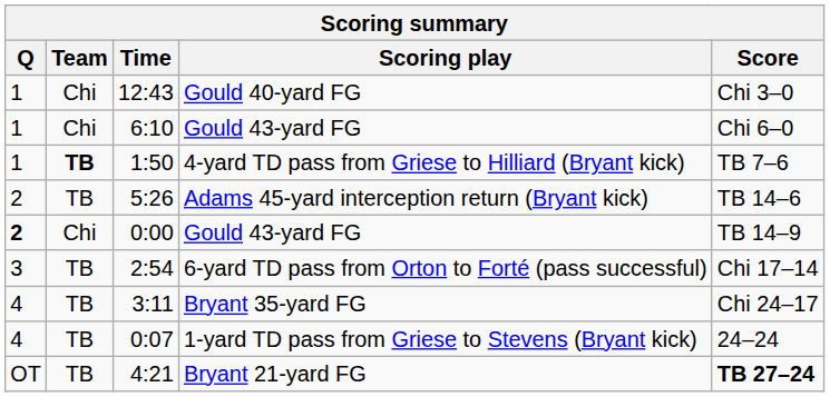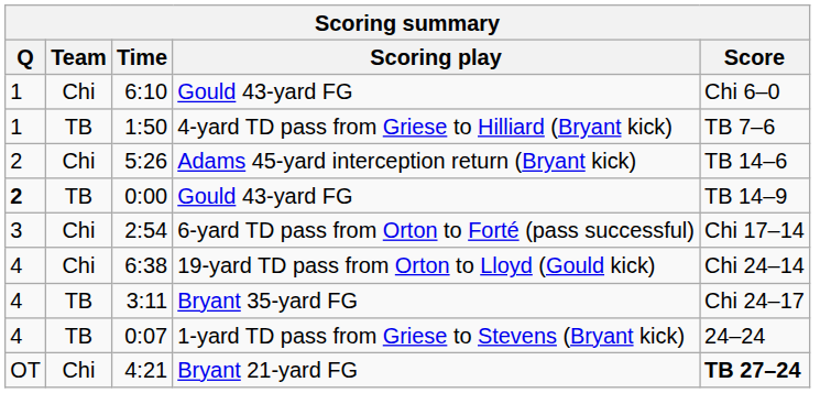 <table class="wikitable" style="font-size: 95%">
 <tr>
 <th colspan=5>Scoring summary</th>
 </tr>
 <tr>
 <th>Q</th>
 <th>Team</th>
 <th>Time</th>
 <th>Scoring play</th>
 <th>Score</th>
 </tr>
 <tr>
 <td>1</td>
 <td align=center>Chi</td>
-<td align=right>12:43</td>
-<td><a href='#'>Gould</a> 40-yard FG</td>
-<td>Chi 3–0</td>
-</tr>
-<tr>
-<td>1</td>
-<td align=center>Chi</td>
 <td align=right>6:10</td>
 <td><a href='#'>Gould</a> 43-yard FG</td>
 <td>Chi 6–0</td>
 </tr>
 <tr>
 <td>1</td>
-<td align=center><strong>TB</strong></td>
+<td align=center>TB</td>
 <td align=right>1:50</td>
 <td>4-yard TD pass from <a href='#'>Griese</a> to <a href='#'>Hilliard</a> (<a href='#'>Bryant</a> kick)</td>
 <td>TB 7–6</td>
 </tr>
 <tr>
 <td>2</td>
-<td align=center>TB</td>
+<td align=center>Chi</td>
 <td align=right>5:26</td>
 <td><a href='#'>Adams</a> 45-yard interception return (<a href='#'>Bryant</a> kick)</td>
 <td>TB 14–6</td>
 </tr>
 <tr>
 <td><strong>2</strong></td>
-<td align=center>Chi</td>
+<td align=center>TB</td>
 <td align=right>0:00</td>
 <td><a href='#'>Gould</a> 43-yard FG</td>
 <td>TB 14–9</td>
 </tr>
 <tr>
 <td>3</td>
-<td align=center>TB</td>
+<td align=center>Chi</td>
 <td align=right>2:54</td>
 <td>6-yard TD pass from <a href='#'>Orton</a> to <a href='#'>Forté</a> (pass successful)</td>
 <td>Chi 17–14</td>
+</tr>
+<tr>
+<td>4</td>
+<td align=center>Chi</td>
+<td align=right>6:38</td>
+<td>19-yard TD pass from <a href='#'>Orton</a> to <a href='#'>Lloyd</a> (<a href='#'>Gould</a> kick)</td>
+<td>Chi 24–14</td>
 </tr>
 <tr>
 <td>4</td>
 <td align=center>TB</td>
 <td align=right>3:11</td>
 <td><a href='#'>Bryant</a> 35-yard FG</td>
 <td>Chi 24–17</td>
 </tr>
 <tr>
 <td>4</td>
 <td align=center>TB</td>
 <td align=right>0:07</td>
 <td>1-yard TD pass from <a href='#'>Griese</a> to <a href='#'>Stevens</a> (<a href='#'>Bryant</a> kick)</td>
 <td>24–24</td>
 </tr>
 <tr>
 <td>OT</td>
-<td align=center>TB</td>
+<td align=center>Chi</td>
 <td align=right>4:21</td>
 <td><a href='#'>Bryant</a> 21-yard FG</td>
 <td><strong>TB 27–24</strong></td>
 </tr>
 </table>
